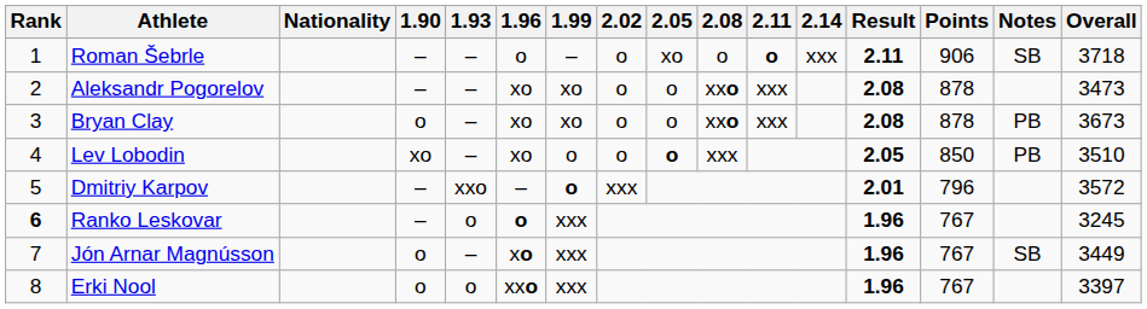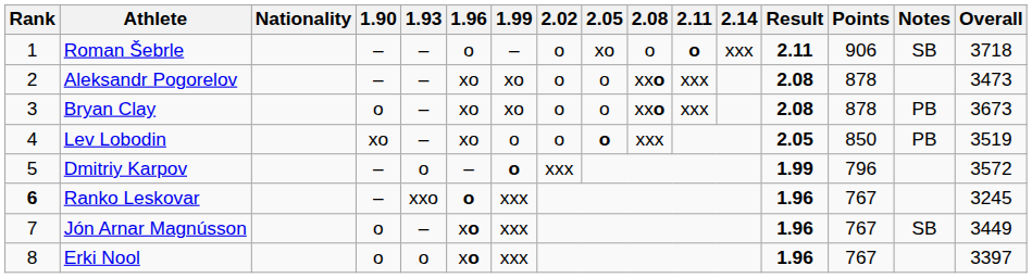 <table class="wikitable sortable" style="text-align:center">
 <tr>
 <th>Rank</th>
 <th>Athlete</th>
 <th>Nationality</th>
 <th>1.90</th>
 <th>1.93</th>
 <th>1.96</th>
 <th>1.99</th>
 <th>2.02</th>
 <th>2.05</th>
 <th>2.08</th>
 <th>2.11</th>
 <th>2.14</th>
 <th>Result</th>
 <th>Points</th>
 <th>Notes</th>
 <th>Overall</th>
 </tr>
 <tr>
 <td>1</td>
 <td align="left"><a href='#'>Roman Šebrle</a></td>
 <td align=left></td>
 <td>–</td>
 <td>–</td>
 <td>o</td>
 <td>–</td>
 <td>o</td>
 <td>xo</td>
 <td>o</td>
 <td><strong>o</strong></td>
 <td>xxx</td>
 <td><strong>2.11</strong></td>
 <td>906</td>
 <td>SB</td>
 <td>3718</td>
 </tr>
 <tr>
 <td>2</td>
 <td align="left"><a href='#'>Aleksandr Pogorelov</a></td>
 <td align=left></td>
 <td>–</td>
 <td>–</td>
 <td>xo</td>
 <td>xo</td>
 <td>o</td>
 <td>o</td>
 <td>xx<strong>o</strong></td>
 <td>xxx</td>
 <td></td>
 <td><strong>2.08</strong></td>
 <td>878</td>
 <td></td>
 <td>3473</td>
 </tr>
 <tr>
 <td>3</td>
 <td align="left"><a href='#'>Bryan Clay</a></td>
 <td align=left></td>
 <td>o</td>
 <td>–</td>
 <td>xo</td>
 <td>xo</td>
 <td>o</td>
 <td>o</td>
 <td>xx<strong>o</strong></td>
 <td>xxx</td>
 <td></td>
 <td><strong>2.08</strong></td>
 <td>878</td>
 <td>PB</td>
 <td>3673</td>
 </tr>
 <tr>
 <td>4</td>
 <td align="left"><a href='#'>Lev Lobodin</a></td>
 <td align=left></td>
 <td>xo</td>
 <td>–</td>
 <td>xo</td>
 <td>o</td>
 <td>o</td>
 <td><strong>o</strong></td>
 <td>xxx</td>
 <td colspan=2></td>
 <td><strong>2.05</strong></td>
 <td>850</td>
 <td>PB</td>
-<td>3510</td>
+<td>3519</td>
 </tr>
 <tr>
 <td>5</td>
 <td align="left"><a href='#'>Dmitriy Karpov</a></td>
 <td align=left></td>
 <td>–</td>
-<td>xxo</td>
+<td>o</td>
 <td>–</td>
 <td><strong>o</strong></td>
 <td>xxx</td>
 <td colspan=4></td>
-<td><strong>2.01</strong></td>
+<td><strong>1.99</strong></td>
 <td>796</td>
 <td></td>
 <td>3572</td>
 </tr>
 <tr>
 <td><strong>6</strong></td>
 <td align="left"><a href='#'>Ranko Leskovar</a></td>
 <td align=left></td>
 <td>–</td>
-<td>o</td>
+<td>xxo</td>
 <td><strong>o</strong></td>
 <td>xxx</td>
 <td colspan=5></td>
 <td><strong>1.96</strong></td>
 <td>767</td>
 <td></td>
 <td>3245</td>
 </tr>
 <tr>
 <td>7</td>
 <td align="left"><a href='#'>Jón Arnar Magnússon</a></td>
 <td align=left></td>
 <td>o</td>
 <td>–</td>
 <td>x<strong>o</strong></td>
 <td>xxx</td>
 <td colspan=5></td>
 <td><strong>1.96</strong></td>
 <td>767</td>
 <td>SB</td>
 <td>3449</td>
 </tr>
 <tr>
 <td>8</td>
 <td align="left"><a href='#'>Erki Nool</a></td>
 <td align=left></td>
 <td>o</td>
 <td>o</td>
-<td>xx<strong>o</strong></td>
+<td>x<strong>o</strong></td>
 <td>xxx</td>
 <td colspan=5></td>
 <td><strong>1.96</strong></td>
 <td>767</td>
 <td></td>
 <td>3397</td>
 </tr>
 </table>
